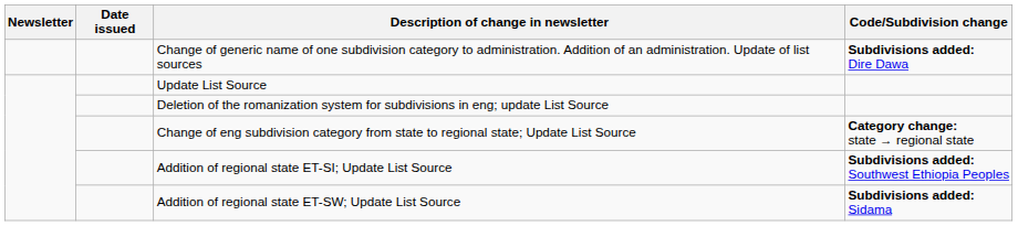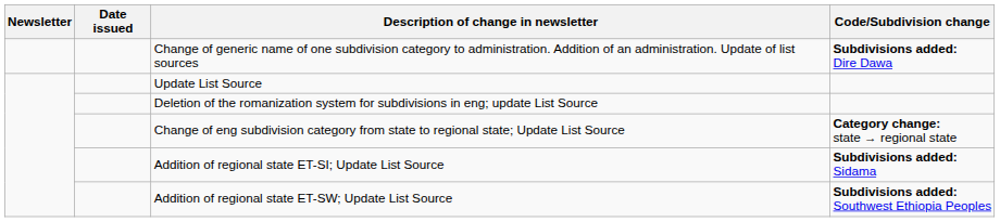 <table class="wikitable">
 <tr>
 <th>Newsletter</th>
 <th>Date issued</th>
 <th>Description of change in newsletter</th>
 <th>Code/Subdivision change</th>
 </tr>
 <tr>
 <td id="I-4"></td>
 <td></td>
 <td>Change of generic name of one subdivision category to administration. Addition of an administration. Update of list sources</td>
 <td style=white-space:nowrap><strong>Subdivisions added:</strong><br>  <a href='#'>Dire Dawa</a></td>
 </tr>
 <tr>
 <td rowspan="5"></td>
 <td></td>
 <td>Update List Source</td>
 <td></td>
 </tr>
 <tr>
 <td></td>
 <td>Deletion of the romanization system for subdivisions in eng; update List Source</td>
 <td></td>
 </tr>
 <tr>
 <td></td>
 <td>Change of eng subdivision category from state to regional state; Update List Source</td>
 <td><strong>Category change:</strong><br>state → regional state</td>
 </tr>
 <tr>
 <td></td>
 <td>Addition of regional state ET-SI; Update List Source</td>
-<td style=white-space:nowrap><strong>Subdivisions added:</strong><br>  <a href='#'>Southwest Ethiopia Peoples</a></td>
+<td style=white-space:nowrap><strong>Subdivisions added:</strong><br>  <a href='#'>Sidama</a></td>
 </tr>
 <tr>
 <td></td>
 <td>Addition of regional state ET-SW; Update List Source</td>
-<td style=white-space:nowrap><strong>Subdivisions added:</strong><br>  <a href='#'>Sidama</a></td>
+<td style=white-space:nowrap><strong>Subdivisions added:</strong><br>  <a href='#'>Southwest Ethiopia Peoples</a></td>
 </tr>
 </table>
